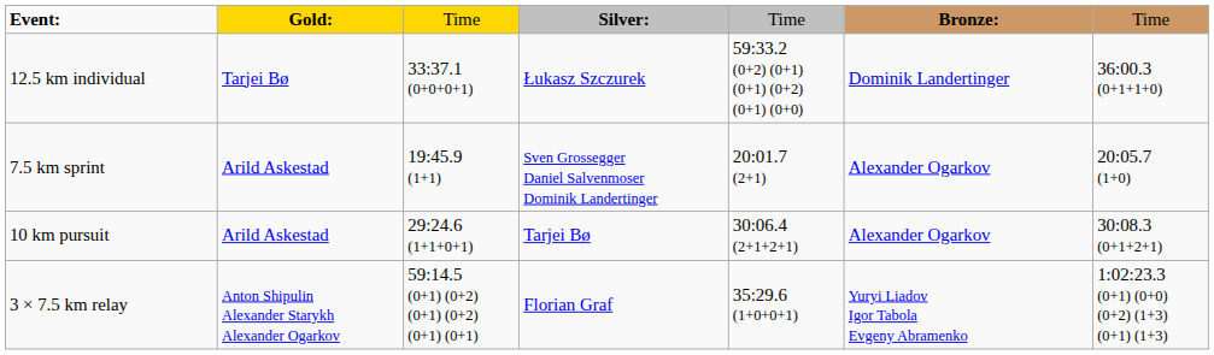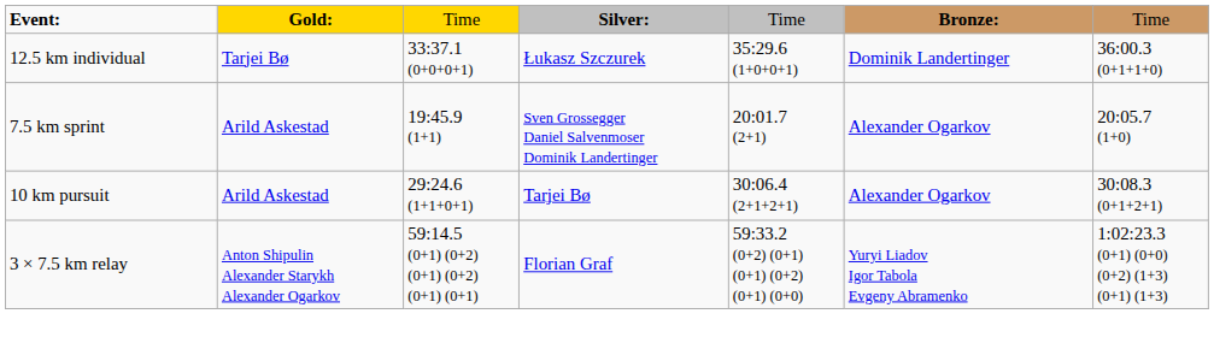 <table class="wikitable" width=85%>
 <tr>
 <td><strong>Event:</strong></td>
 <td style="text-align:center;background-color:gold;"><strong>Gold:</strong></td>
 <td style="text-align:center;background-color:gold;">Time</td>
 <td style="text-align:center;background-color:silver;"><strong>Silver:</strong></td>
 <td style="text-align:center;background-color:silver;">Time</td>
 <td style="text-align:center;background-color:#CC9966;"><strong>Bronze:</strong></td>
 <td style="text-align:center;background-color:#CC9966;">Time</td>
 </tr>
 <tr>
 <td>12.5 km individual<br><em></em></td>
 <td><a href='#'>Tarjei Bø</a><br><small></small></td>
 <td>33:37.1<br><small>(0+0+0+1)</small></td>
 <td><a href='#'>Łukasz Szczurek</a><br><small></small></td>
-<td>59:33.2<br><small>(0+2) (0+1)<br>(0+1) (0+2)<br>(0+1) (0+0)</small></td>
+<td>35:29.6<br><small>(1+0+0+1)</small></td>
 <td><a href='#'>Dominik Landertinger</a><br><small></small></td>
 <td>36:00.3<br><small>(0+1+1+0)</small></td>
 </tr>
 <tr>
 <td>7.5 km sprint<br><em></em></td>
 <td><a href='#'>Arild Askestad</a><br><small></small></td>
 <td>19:45.9<br><small>(1+1)</small></td>
 <td> <br><small><a href='#'>Sven Grossegger</a><br><a href='#'>Daniel Salvenmoser</a><br><a href='#'>Dominik Landertinger</a></small></td>
 <td>20:01.7<br><small>(2+1)</small></td>
 <td><a href='#'>Alexander Ogarkov</a><br><small></small></td>
 <td>20:05.7<br><small>(1+0)</small></td>
 </tr>
 <tr>
 <td>10 km pursuit<br><em></em></td>
 <td><a href='#'>Arild Askestad</a><br><small></small></td>
 <td>29:24.6<br><small>(1+1+0+1)</small></td>
 <td><a href='#'>Tarjei Bø</a><br><small></small></td>
 <td>30:06.4<br><small>(2+1+2+1)</small></td>
 <td><a href='#'>Alexander Ogarkov</a><br><small></small></td>
 <td>30:08.3<br><small>(0+1+2+1)</small></td>
 </tr>
 <tr>
 <td>3 × 7.5 km relay<br><em></em></td>
 <td>  <br><small><a href='#'>Anton Shipulin</a><br><a href='#'>Alexander Starykh</a><br><a href='#'>Alexander Ogarkov</a></small></td>
 <td>59:14.5<br><small>(0+1) (0+2)<br>(0+1) (0+2)<br>(0+1) (0+1)</small></td>
 <td><a href='#'>Florian Graf</a><br><small></small></td>
-<td>35:29.6<br><small>(1+0+0+1)</small></td>
+<td>59:33.2<br><small>(0+2) (0+1)<br>(0+1) (0+2)<br>(0+1) (0+0)</small></td>
 <td> <br><small><a href='#'>Yuryi Liadov</a><br><a href='#'>Igor Tabola</a><br><a href='#'>Evgeny Abramenko</a></small></td>
 <td>1:02:23.3<br><small>(0+1) (0+0)<br>(0+2) (1+3)<br>(0+1) (1+3)</small></td>
 </tr>
 </table>
